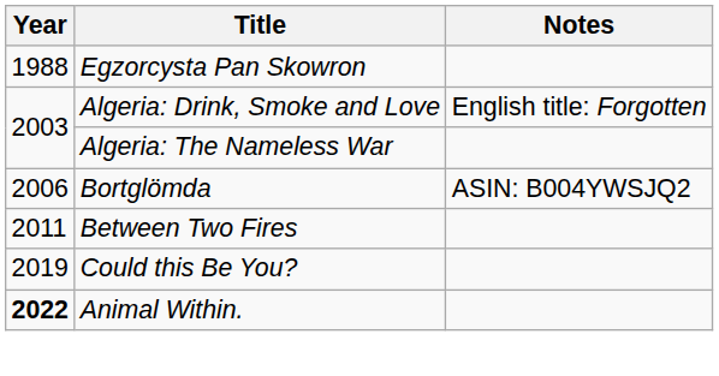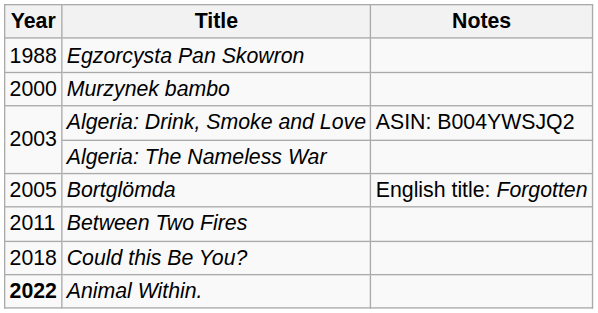 <table class="wikitable sortable">
 <tr>
 <th>Year</th>
 <th>Title</th>
 <th class="unsortable">Notes</th>
 </tr>
 <tr>
 <td>1988</td>
 <td><em>Egzorcysta Pan Skowron</em></td>
 <td></td>
 </tr>
 <tr>
+<td>2000</td>
+<td><em>Murzynek bambo</em></td>
+<td></td>
+</tr>
+<tr>
 <td rowspan="2">2003</td>
 <td><em>Algeria: Drink, Smoke and Love</em></td>
-<td>English title: <em>Forgotten</em></td>
+<td>ASIN: B004YWSJQ2</td>
 </tr>
 <tr>
 <td><em>Algeria: The Nameless War</em></td>
 <td></td>
 </tr>
 <tr>
-<td>2006</td>
+<td>2005</td>
 <td><em>Bortglömda</em></td>
-<td>ASIN: B004YWSJQ2</td>
+<td>English title: <em>Forgotten</em></td>
 </tr>
 <tr>
 <td>2011</td>
 <td><em>Between Two Fires</em></td>
 <td></td>
 </tr>
 <tr>
-<td>2019</td>
+<td>2018</td>
 <td><em>Could this Be You?</em></td>
 <td></td>
 </tr>
 <tr>
 <td><strong>2022</strong></td>
 <td><em>Animal Within.</em></td>
 <td></td>
 </tr>
 </table>
